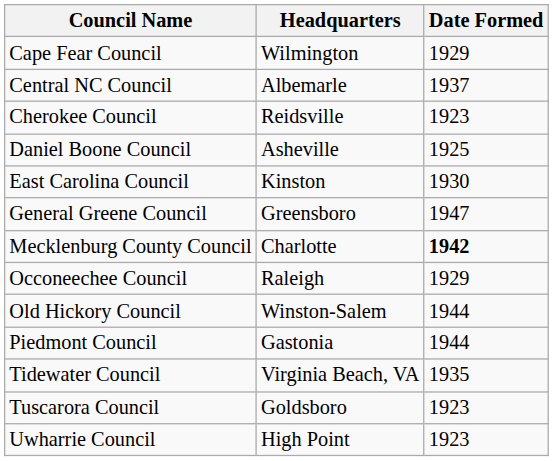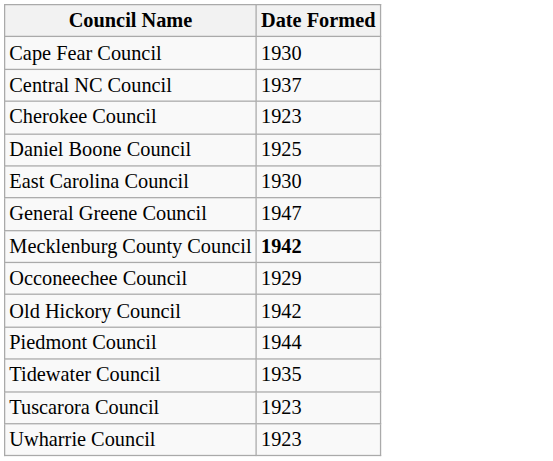 <table class="wikitable">
 <tr>
 <th>Council Name</th>
-<th>Headquarters</th>
 <th>Date Formed</th>
 </tr>
 <tr>
 <td>Cape Fear Council</td>
-<td>Wilmington</td>
-<td>1929</td>
+<td>1930</td>
 </tr>
 <tr>
 <td>Central NC Council</td>
-<td>Albemarle</td>
 <td>1937</td>
 </tr>
 <tr>
 <td>Cherokee Council</td>
-<td>Reidsville</td>
 <td>1923</td>
 </tr>
 <tr>
 <td>Daniel Boone Council</td>
-<td>Asheville</td>
 <td>1925</td>
 </tr>
 <tr>
 <td>East Carolina Council</td>
-<td>Kinston</td>
 <td>1930</td>
 </tr>
 <tr>
 <td>General Greene Council</td>
-<td>Greensboro</td>
 <td>1947</td>
 </tr>
 <tr>
 <td>Mecklenburg County Council</td>
-<td>Charlotte</td>
 <td><strong>1942</strong></td>
 </tr>
 <tr>
 <td>Occoneechee Council</td>
-<td>Raleigh</td>
 <td>1929</td>
 </tr>
 <tr>
 <td>Old Hickory Council</td>
-<td>Winston-Salem</td>
-<td>1944</td>
+<td>1942</td>
 </tr>
 <tr>
 <td>Piedmont Council</td>
-<td>Gastonia</td>
 <td>1944</td>
 </tr>
 <tr>
 <td>Tidewater Council</td>
-<td>Virginia Beach, VA</td>
 <td>1935</td>
 </tr>
 <tr>
 <td>Tuscarora Council</td>
-<td>Goldsboro</td>
 <td>1923</td>
 </tr>
 <tr>
 <td>Uwharrie Council</td>
-<td>High Point</td>
 <td>1923</td>
 </tr>
 </table>
